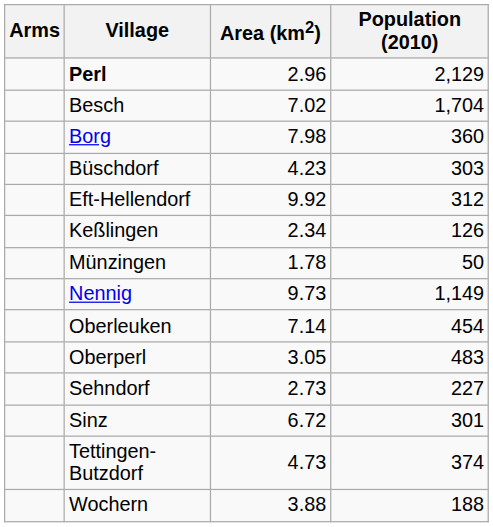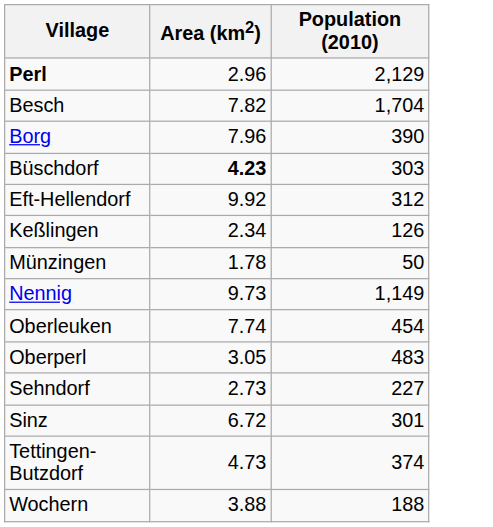 <table class="wikitable sortable" |>
 <tr>
-<th width="20px">Arms</th>
 <th width="110px">Village</th>
 <th width="90px">Area (km<sup>2</sup>)</th>
 <th width="120px">Population (2010)</th>
 </tr>
 <tr>
-<td align="center"></td>
 <td><strong>Perl</strong></td>
 <td align="right">2.96</td>
 <td align="right">2,129</td>
 </tr>
 <tr>
-<td align="center"></td>
 <td>Besch</td>
-<td align="right">7.02</td>
+<td align="right">7.82</td>
 <td align="right">1,704</td>
 </tr>
 <tr>
-<td align="center"></td>
 <td><a href='#'>Borg</a></td>
-<td align="right">7.98</td>
-<td align="right">360</td>
+<td align="right">7.96</td>
+<td align="right">390</td>
 </tr>
 <tr>
-<td align="center"></td>
 <td>Büschdorf</td>
-<td align="right">4.23</td>
+<td align="right"><strong>4.23</strong></td>
 <td align="right">303</td>
 </tr>
 <tr>
-<td align="center"></td>
 <td>Eft-Hellendorf</td>
 <td align="right">9.92</td>
 <td align="right">312</td>
 </tr>
 <tr>
-<td align="center"></td>
 <td>Keßlingen</td>
 <td align="right">2.34</td>
 <td align="right">126</td>
 </tr>
 <tr>
-<td align="center"></td>
 <td>Münzingen</td>
 <td align="right">1.78</td>
 <td align="right">50</td>
 </tr>
 <tr>
-<td align="center"></td>
 <td><a href='#'>Nennig</a></td>
 <td align="right">9.73</td>
 <td align="right">1,149</td>
 </tr>
 <tr>
-<td align="center"></td>
 <td>Oberleuken</td>
-<td align="right">7.14</td>
+<td align="right">7.74</td>
 <td align="right">454</td>
 </tr>
 <tr>
-<td align="center"></td>
 <td>Oberperl</td>
 <td align="right">3.05</td>
 <td align="right">483</td>
 </tr>
 <tr>
-<td align="center"></td>
 <td>Sehndorf</td>
 <td align="right">2.73</td>
 <td align="right">227</td>
 </tr>
 <tr>
-<td align="center"></td>
 <td>Sinz</td>
 <td align="right">6.72</td>
 <td align="right">301</td>
 </tr>
 <tr>
-<td align="center"></td>
 <td>Tettingen-Butzdorf</td>
 <td align="right">4.73</td>
 <td align="right">374</td>
 </tr>
 <tr>
-<td align="center"></td>
 <td>Wochern</td>
 <td align="right">3.88</td>
 <td align="right">188</td>
 </tr>
 </table>
